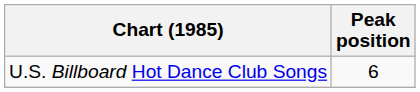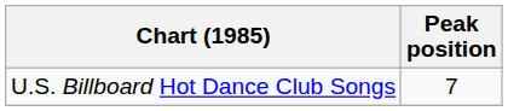 <table class="wikitable">
 <tr>
 <th>Chart (1985)</th>
 <th>Peak<br> position</th>
 </tr>
 <tr>
 <td>U.S. <em>Billboard</em> <a href='#'>Hot Dance Club Songs</a></td>
-<td align="center">6</td>
+<td align="center">7</td>
 </tr>
 <tr>
 </tr>
 </table>
